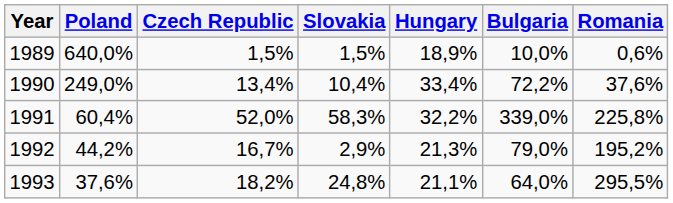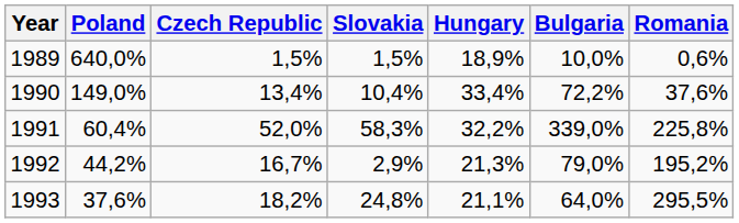 <table class="wikitable" style="font-size:90%;">
 <tr>
 <th>Year</th>
 <th><a href='#'>Poland</a></th>
 <th><a href='#'>Czech Republic</a></th>
 <th><a href='#'>Slovakia</a></th>
 <th><a href='#'>Hungary</a></th>
 <th><a href='#'>Bulgaria</a></th>
 <th><a href='#'>Romania</a></th>
 </tr>
 <tr -->
 <td align="center">1989</td>
 <td align="right">640,0%</td>
 <td align="right">1,5%</td>
 <td align="right">1,5%</td>
 <td align="right">18,9%</td>
 <td align="right">10,0%</td>
 <td align="right">0,6%</td>
 </tr>
 <tr -->
 <td align="center">1990</td>
-<td align="right">249,0%</td>
+<td align="right">149,0%</td>
 <td align="right">13,4%</td>
 <td align="right">10,4%</td>
 <td align="right">33,4%</td>
 <td align="right">72,2%</td>
 <td align="right">37,6%</td>
 </tr>
 <tr -->
 <td align="center">1991</td>
 <td align="right">60,4%</td>
 <td align="right">52,0%</td>
 <td align="right">58,3%</td>
 <td align="right">32,2%</td>
 <td align="right">339,0%</td>
 <td align="right">225,8%</td>
 </tr>
 <tr -->
 <td align="center">1992</td>
 <td align="right">44,2%</td>
 <td align="right">16,7%</td>
 <td align="right">2,9%</td>
 <td align="right">21,3%</td>
 <td align="right">79,0%</td>
 <td align="right">195,2%</td>
 </tr>
 <tr -->
 <td align="center">1993</td>
 <td align="right">37,6%</td>
 <td align="right">18,2%</td>
 <td align="right">24,8%</td>
 <td align="right">21,1%</td>
 <td align="right">64,0%</td>
 <td align="right">295,5%</td>
 </tr>
 </table>
